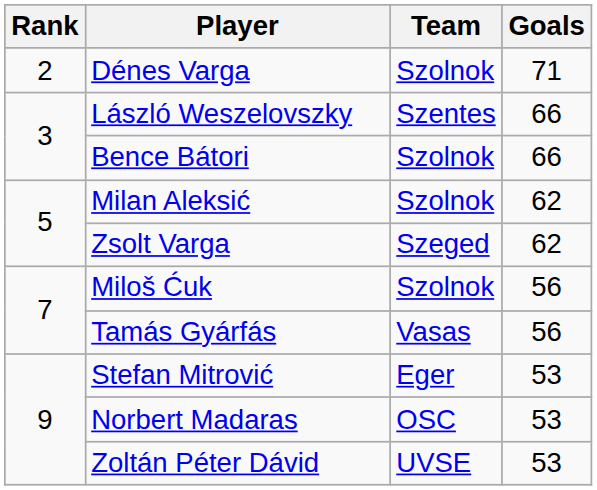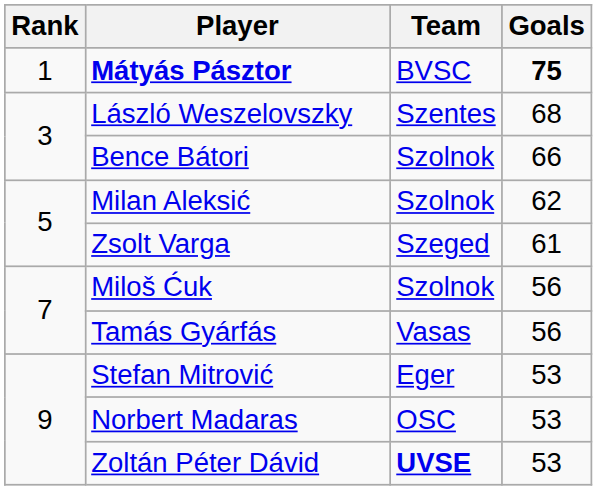 <table class="wikitable" style="text-align:center">
 <tr>
 <th>Rank</th>
 <th width="170">Player</th>
 <th>Team</th>
 <th>Goals</th>
 </tr>
 <tr>
-<td rowspan="1">2</td>
-<td align="left"> <a href='#'>Dénes Varga</a></td>
-<td align="left"> <a href='#'>Szolnok</a></td>
-<td>71</td>
+<td rowspan="1">1</td>
+<td align="left"> <strong><a href='#'>Mátyás Pásztor</a></strong></td>
+<td align="left"> <a href='#'>BVSC</a></td>
+<td><strong>75</strong></td>
 </tr>
 <tr>
 <td rowspan="2">3</td>
 <td align="left"> <a href='#'>László Weszelovszky</a></td>
 <td align="left"> <a href='#'>Szentes</a></td>
-<td>66</td>
+<td>68</td>
 </tr>
 <tr>
 <td align="left"> <a href='#'>Bence Bátori</a></td>
 <td align="left"> <a href='#'>Szolnok</a></td>
 <td>66</td>
 </tr>
 <tr>
 <td rowspan="2">5</td>
 <td align="left"> <a href='#'>Milan Aleksić</a></td>
 <td align="left"> <a href='#'>Szolnok</a></td>
 <td>62</td>
 </tr>
 <tr>
 <td align="left"> <a href='#'>Zsolt Varga</a></td>
 <td align="left"> <a href='#'>Szeged</a></td>
-<td>62</td>
+<td>61</td>
 </tr>
 <tr>
 <td rowspan="2">7</td>
 <td align="left"> <a href='#'>Miloš Ćuk</a></td>
 <td align="left"> <a href='#'>Szolnok</a></td>
 <td>56</td>
 </tr>
 <tr>
 <td align="left"> <a href='#'>Tamás Gyárfás</a></td>
 <td align="left"> <a href='#'>Vasas</a></td>
 <td>56</td>
 </tr>
 <tr>
 <td rowspan="3">9</td>
 <td align="left"> <a href='#'>Stefan Mitrović</a></td>
 <td align="left"> <a href='#'>Eger</a></td>
 <td>53</td>
 </tr>
 <tr>
 <td align="left"> <a href='#'>Norbert Madaras</a></td>
 <td align="left"> <a href='#'>OSC</a></td>
 <td>53</td>
 </tr>
 <tr>
 <td align="left"> <a href='#'>Zoltán Péter Dávid</a></td>
-<td align="left"> <a href='#'>UVSE</a></td>
+<td align="left"><strong> <a href='#'>UVSE</a></strong></td>
 <td>53</td>
 </tr>
 </table>
